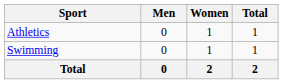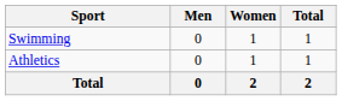 <table class="wikitable sortable" style="text-align:center;">
 <tr>
 <th width=180>Sport</th>
 <th width=55>Men</th>
 <th width=55>Women</th>
 <th width=55>Total</th>
 </tr>
 <tr>
-<td align=left><a href='#'>Athletics</a></td>
+<td align=left><a href='#'>Swimming</a></td>
 <td>0</td>
 <td>1</td>
 <td>1</td>
 </tr>
 <tr>
-<td align=left><a href='#'>Swimming</a></td>
+<td align=left><a href='#'>Athletics</a></td>
 <td>0</td>
 <td>1</td>
 <td>1</td>
 </tr>
 <tr>
 <th>Total</th>
 <th>0</th>
 <th>2</th>
 <th>2</th>
 </tr>
 </table>
